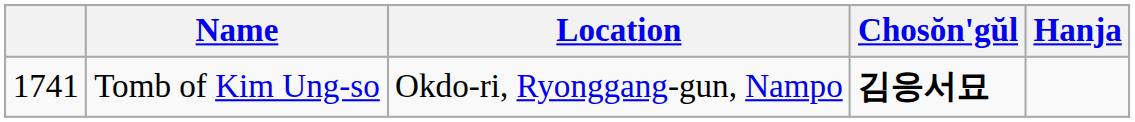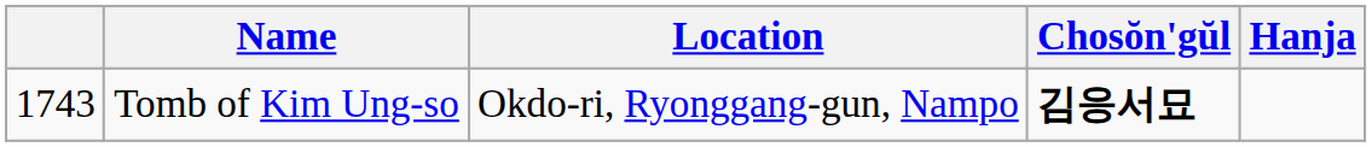 <table class="wikitable">
 <tr>
 <th></th>
 <th><a href='#'>Name</a></th>
 <th><a href='#'>Location</a></th>
 <th><a href='#'>Chosŏn'gŭl</a></th>
 <th><a href='#'>Hanja</a></th>
 </tr>
 <tr>
-<td>1741</td>
+<td>1743</td>
 <td>Tomb of <a href='#'>Kim Ung-so</a></td>
 <td>Okdo-ri, <a href='#'>Ryonggang</a>-gun, <a href='#'>Nampo</a></td>
 <td><strong>김응서묘</strong></td>
 <td></td>
 </tr>
 </table>
